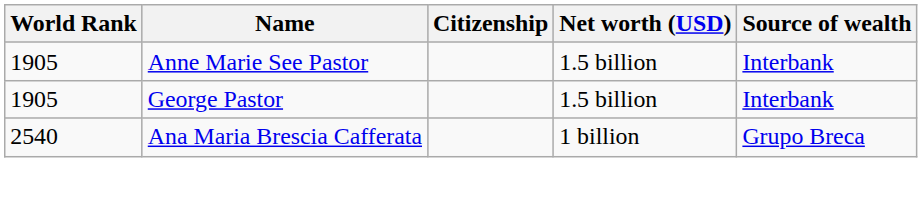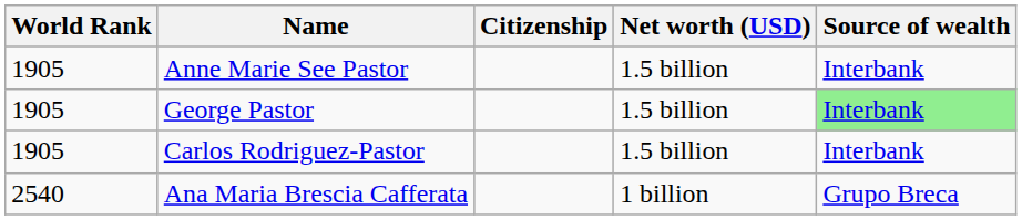 <table class="wikitable">
 <tr>
 <th>World Rank</th>
 <th>Name</th>
 <th>Citizenship</th>
 <th>Net worth (<a href='#'>USD</a>)</th>
 <th>Source of wealth</th>
 </tr>
 <tr>
 <td>1905</td>
 <td><a href='#'>Anne Marie See Pastor</a></td>
 <td></td>
 <td>1.5 billion</td>
 <td><a href='#'>Interbank</a></td>
 </tr>
 <tr>
 <td>1905</td>
 <td><a href='#'>George Pastor</a></td>
 <td></td>
 <td>1.5 billion</td>
+<td style="background: lightgreen;"><a href='#'>Interbank</a></td>
+</tr>
+<tr>
+<td>1905</td>
+<td><a href='#'>Carlos Rodriguez-Pastor</a></td>
+<td></td>
+<td>1.5 billion</td>
 <td><a href='#'>Interbank</a></td>
 </tr>
 <tr>
 <td>2540</td>
 <td><a href='#'>Ana Maria Brescia Cafferata</a></td>
 <td></td>
 <td>1 billion</td>
 <td><a href='#'>Grupo Breca</a></td>
 </tr>
 </table>
